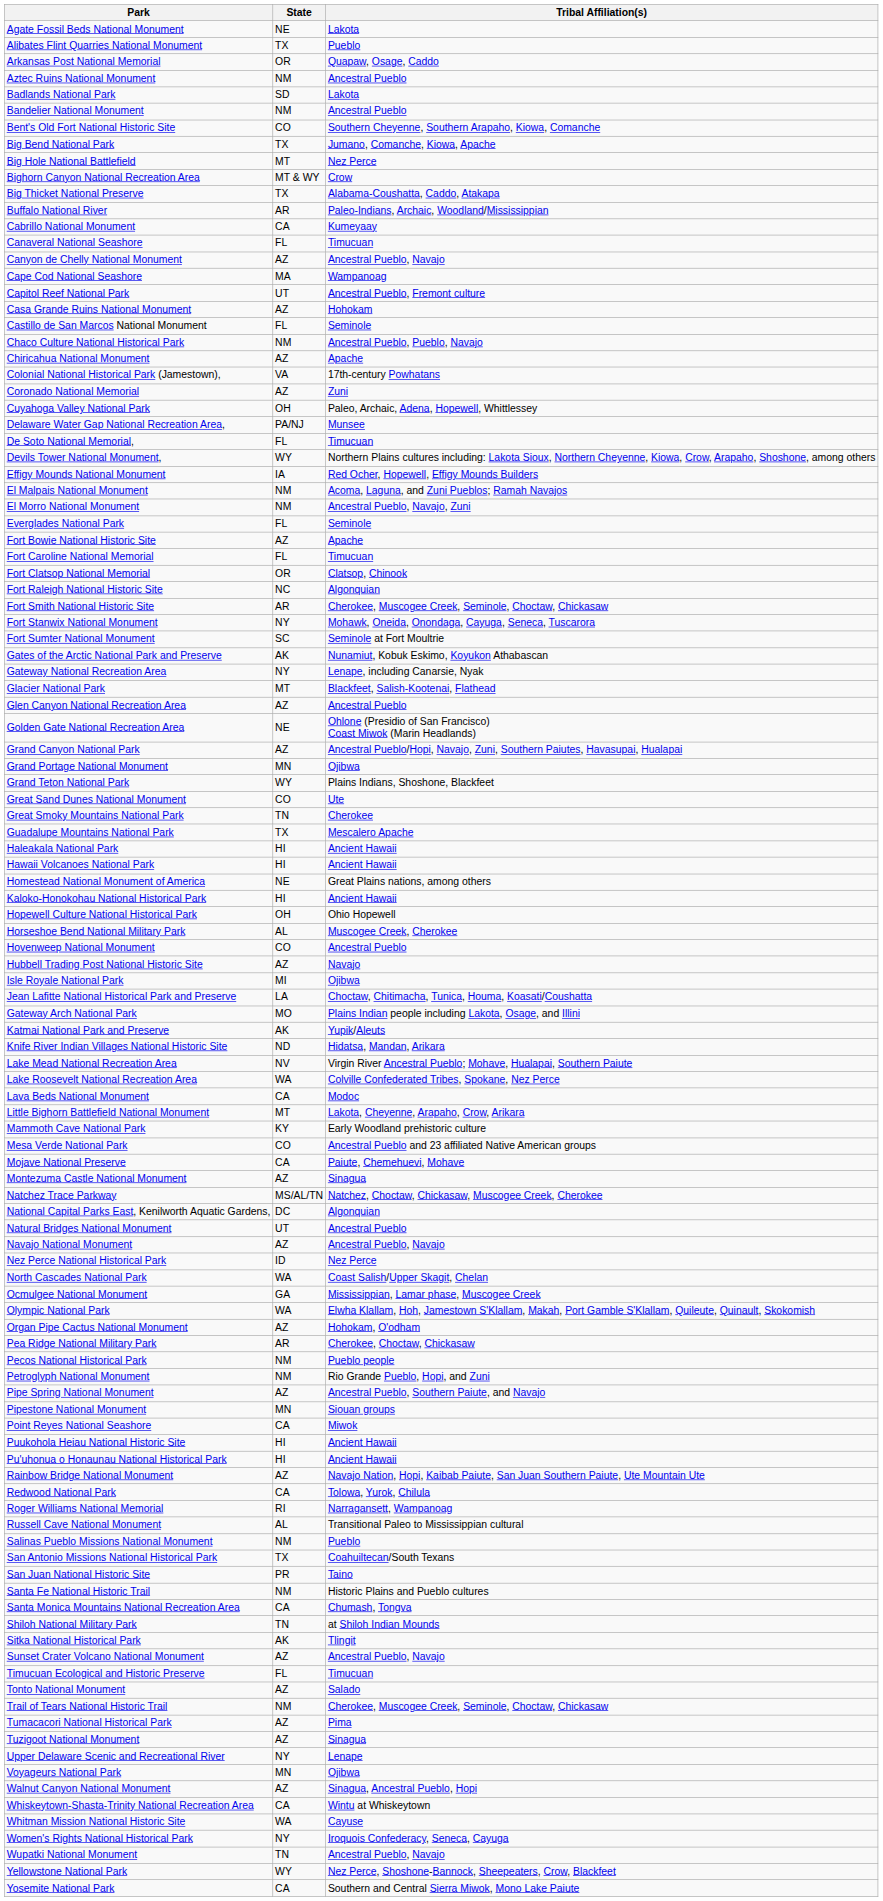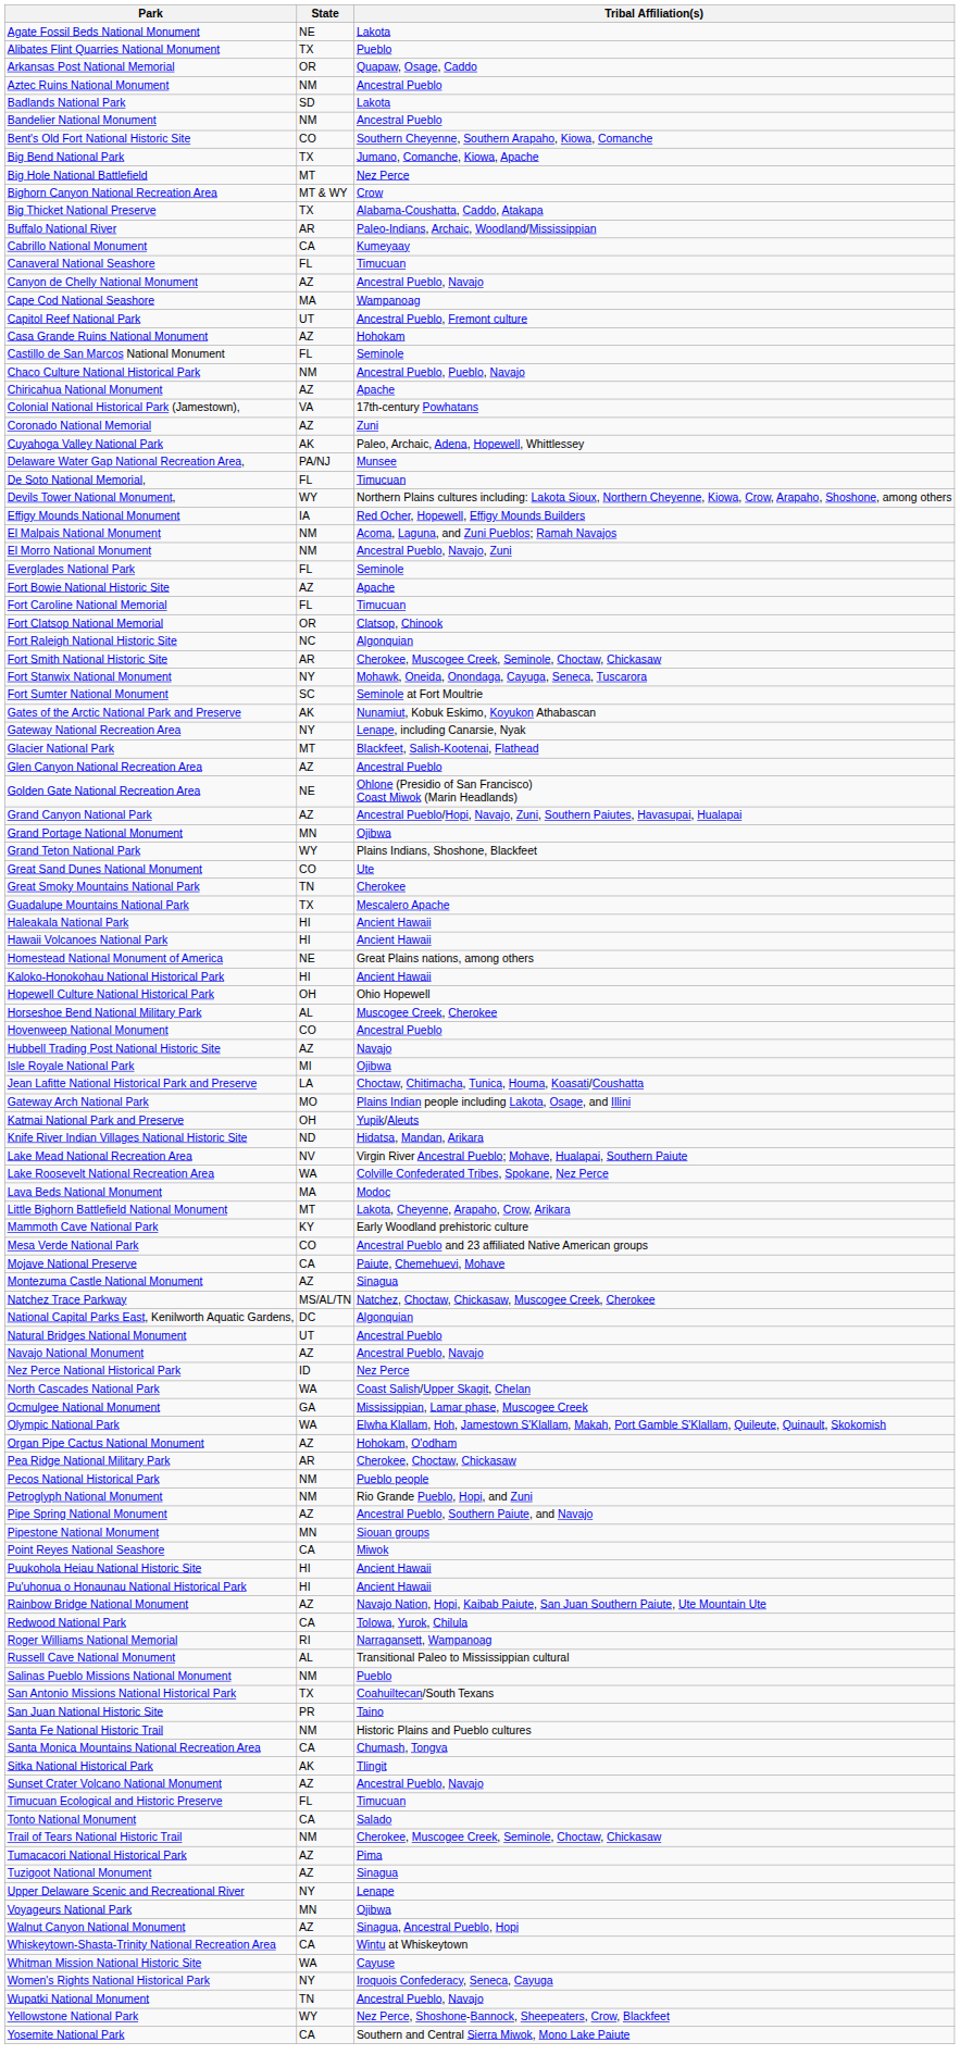 <table class="wikitable sortable" align="center">
 <tr>
 <th><strong>Park </strong></th>
 <th><strong>State</strong></th>
 <th><strong>Tribal Affiliation(s)</strong></th>
 </tr>
 <tr>
 <td><a href='#'>Agate Fossil Beds National Monument</a></td>
 <td>NE</td>
 <td><a href='#'>Lakota</a></td>
 </tr>
 <tr>
 <td><a href='#'>Alibates Flint Quarries National Monument</a></td>
 <td>TX</td>
 <td><a href='#'>Pueblo</a></td>
 </tr>
 <tr>
 <td><a href='#'>Arkansas Post National Memorial</a></td>
 <td>OR</td>
 <td><a href='#'>Quapaw</a>, <a href='#'>Osage</a>, <a href='#'>Caddo</a></td>
 </tr>
 <tr>
 <td><a href='#'>Aztec Ruins National Monument</a></td>
 <td>NM</td>
 <td><a href='#'>Ancestral Pueblo</a></td>
 </tr>
 <tr>
 <td><a href='#'>Badlands National Park</a></td>
 <td>SD</td>
 <td><a href='#'>Lakota</a></td>
 </tr>
 <tr>
 <td><a href='#'>Bandelier National Monument</a></td>
 <td>NM</td>
 <td><a href='#'>Ancestral Pueblo</a></td>
 </tr>
 <tr>
 <td><a href='#'>Bent's Old Fort National Historic Site</a></td>
 <td>CO</td>
 <td><a href='#'>Southern Cheyenne</a>, <a href='#'>Southern Arapaho</a>, <a href='#'>Kiowa</a>, <a href='#'>Comanche</a></td>
 </tr>
 <tr>
 <td><a href='#'>Big Bend National Park</a></td>
 <td>TX</td>
 <td><a href='#'>Jumano</a>, <a href='#'>Comanche</a>, <a href='#'>Kiowa</a>, <a href='#'>Apache</a></td>
 </tr>
 <tr>
 <td><a href='#'>Big Hole National Battlefield</a></td>
 <td>MT</td>
 <td><a href='#'>Nez Perce</a></td>
 </tr>
 <tr>
 <td><a href='#'>Bighorn Canyon National Recreation Area</a></td>
 <td>MT & WY</td>
 <td><a href='#'>Crow</a></td>
 </tr>
 <tr>
 <td><a href='#'>Big Thicket National Preserve</a></td>
 <td>TX</td>
 <td><a href='#'>Alabama-Coushatta</a>, <a href='#'>Caddo</a>, <a href='#'>Atakapa</a></td>
 </tr>
 <tr>
 <td><a href='#'>Buffalo National River</a></td>
 <td>AR</td>
 <td><a href='#'>Paleo-Indians</a>, <a href='#'>Archaic</a>, <a href='#'>Woodland</a>/<a href='#'>Mississippian</a></td>
 </tr>
 <tr>
 <td><a href='#'>Cabrillo National Monument</a></td>
 <td>CA</td>
 <td><a href='#'>Kumeyaay</a></td>
 </tr>
 <tr>
 <td><a href='#'>Canaveral National Seashore</a></td>
 <td>FL</td>
 <td><a href='#'>Timucuan</a></td>
 </tr>
 <tr>
 <td><a href='#'>Canyon de Chelly National Monument</a></td>
 <td>AZ</td>
 <td><a href='#'>Ancestral Pueblo</a>, <a href='#'>Navajo</a></td>
 </tr>
 <tr>
 <td><a href='#'>Cape Cod National Seashore</a></td>
 <td>MA</td>
 <td><a href='#'>Wampanoag</a></td>
 </tr>
 <tr>
 <td><a href='#'>Capitol Reef National Park</a></td>
 <td>UT</td>
 <td><a href='#'>Ancestral Pueblo</a>, <a href='#'>Fremont culture</a></td>
 </tr>
 <tr>
 <td><a href='#'>Casa Grande Ruins National Monument</a></td>
 <td>AZ</td>
 <td><a href='#'>Hohokam</a></td>
 </tr>
 <tr>
 <td><a href='#'>Castillo de San Marcos</a> National Monument</td>
 <td>FL</td>
 <td><a href='#'>Seminole</a></td>
 </tr>
 <tr>
 <td><a href='#'>Chaco Culture National Historical Park</a></td>
 <td>NM</td>
 <td><a href='#'>Ancestral Pueblo</a>, <a href='#'>Pueblo</a>, <a href='#'>Navajo</a></td>
 </tr>
 <tr>
 <td><a href='#'>Chiricahua National Monument</a></td>
 <td>AZ</td>
 <td><a href='#'>Apache</a></td>
 </tr>
 <tr>
 <td><a href='#'>Colonial National Historical Park</a> (Jamestown),</td>
 <td>VA</td>
 <td>17th-century <a href='#'>Powhatans</a></td>
 </tr>
 <tr>
 <td><a href='#'>Coronado National Memorial</a></td>
 <td>AZ</td>
 <td><a href='#'>Zuni</a></td>
 </tr>
 <tr>
 <td><a href='#'>Cuyahoga Valley National Park</a></td>
-<td>OH</td>
+<td>AK</td>
 <td>Paleo, Archaic, <a href='#'>Adena</a>, <a href='#'>Hopewell</a>, Whittlessey</td>
 </tr>
 <tr>
 <td><a href='#'>Delaware Water Gap National Recreation Area</a>,</td>
 <td>PA/NJ</td>
 <td><a href='#'>Munsee</a></td>
 </tr>
 <tr>
 <td><a href='#'>De Soto National Memorial</a>,</td>
 <td>FL</td>
 <td><a href='#'>Timucuan</a></td>
 </tr>
 <tr>
 <td><a href='#'>Devils Tower National Monument</a>,</td>
 <td>WY</td>
 <td>Northern Plains cultures including: <a href='#'>Lakota Sioux</a>, <a href='#'>Northern Cheyenne</a>, <a href='#'>Kiowa</a>, <a href='#'>Crow</a>, <a href='#'>Arapaho</a>, <a href='#'>Shoshone</a>, among others</td>
 </tr>
 <tr>
 <td><a href='#'>Effigy Mounds National Monument</a></td>
 <td>IA</td>
 <td><a href='#'>Red Ocher</a>, <a href='#'>Hopewell</a>, <a href='#'>Effigy Mounds Builders</a></td>
 </tr>
 <tr>
 <td><a href='#'>El Malpais National Monument</a></td>
 <td>NM</td>
 <td><a href='#'>Acoma</a>, <a href='#'>Laguna</a>, and <a href='#'>Zuni Pueblos</a>; <a href='#'>Ramah Navajos</a></td>
 </tr>
 <tr>
 <td><a href='#'>El Morro National Monument</a></td>
 <td>NM</td>
 <td><a href='#'>Ancestral Pueblo</a>, <a href='#'>Navajo</a>, <a href='#'>Zuni</a></td>
 </tr>
 <tr>
 <td><a href='#'>Everglades National Park</a></td>
 <td>FL</td>
 <td><a href='#'>Seminole</a></td>
 </tr>
 <tr>
 <td><a href='#'>Fort Bowie National Historic Site</a></td>
 <td>AZ</td>
 <td><a href='#'>Apache</a></td>
 </tr>
 <tr>
 <td><a href='#'>Fort Caroline National Memorial</a></td>
 <td>FL</td>
 <td><a href='#'>Timucuan</a></td>
 </tr>
 <tr>
 <td><a href='#'>Fort Clatsop National Memorial</a></td>
 <td>OR</td>
 <td><a href='#'>Clatsop</a>, <a href='#'>Chinook</a></td>
 </tr>
 <tr>
 <td><a href='#'>Fort Raleigh National Historic Site</a></td>
 <td>NC</td>
 <td><a href='#'>Algonquian</a></td>
 </tr>
 <tr>
 <td><a href='#'>Fort Smith National Historic Site</a></td>
 <td>AR</td>
 <td><a href='#'>Cherokee</a>, <a href='#'>Muscogee Creek</a>, <a href='#'>Seminole</a>, <a href='#'>Choctaw</a>, <a href='#'>Chickasaw</a></td>
 </tr>
 <tr>
 <td><a href='#'>Fort Stanwix National Monument</a></td>
 <td>NY</td>
 <td><a href='#'>Mohawk</a>, <a href='#'>Oneida</a>, <a href='#'>Onondaga</a>, <a href='#'>Cayuga</a>, <a href='#'>Seneca</a>, <a href='#'>Tuscarora</a></td>
 </tr>
 <tr>
 <td><a href='#'>Fort Sumter National Monument</a></td>
 <td>SC</td>
 <td><a href='#'>Seminole</a> at Fort Moultrie</td>
 </tr>
 <tr>
 <td><a href='#'>Gates of the Arctic National Park and Preserve</a></td>
 <td>AK</td>
 <td><a href='#'>Nunamiut</a>, Kobuk Eskimo, <a href='#'>Koyukon</a> Athabascan</td>
 </tr>
 <tr>
 <td><a href='#'>Gateway National Recreation Area</a></td>
 <td>NY</td>
 <td><a href='#'>Lenape</a>, including Canarsie, Nyak</td>
 </tr>
 <tr>
 <td><a href='#'>Glacier National Park</a></td>
 <td>MT</td>
 <td><a href='#'>Blackfeet</a>, <a href='#'>Salish-Kootenai</a>, <a href='#'>Flathead</a></td>
 </tr>
 <tr>
 <td><a href='#'>Glen Canyon National Recreation Area</a></td>
 <td>AZ</td>
 <td><a href='#'>Ancestral Pueblo</a></td>
 </tr>
 <tr>
 <td><a href='#'>Golden Gate National Recreation Area</a></td>
 <td>NE</td>
 <td><a href='#'>Ohlone</a> (Presidio of San Francisco)<br><a href='#'>Coast Miwok</a> (Marin Headlands)</td>
 </tr>
 <tr>
 <td><a href='#'>Grand Canyon National Park</a></td>
 <td>AZ</td>
 <td><a href='#'>Ancestral Pueblo</a>/<a href='#'>Hopi</a>, <a href='#'>Navajo</a>, <a href='#'>Zuni</a>, <a href='#'>Southern Paiutes</a>, <a href='#'>Havasupai</a>, <a href='#'>Hualapai</a></td>
 </tr>
 <tr>
 <td><a href='#'>Grand Portage National Monument</a></td>
 <td>MN</td>
 <td><a href='#'>Ojibwa</a></td>
 </tr>
 <tr>
 <td><a href='#'>Grand Teton National Park</a></td>
 <td>WY</td>
 <td>Plains Indians, Shoshone, Blackfeet</td>
 </tr>
 <tr>
 <td><a href='#'>Great Sand Dunes National Monument</a></td>
 <td>CO</td>
 <td><a href='#'>Ute</a></td>
 </tr>
 <tr>
 <td><a href='#'>Great Smoky Mountains National Park</a></td>
 <td>TN</td>
 <td><a href='#'>Cherokee</a></td>
 </tr>
 <tr>
 <td><a href='#'>Guadalupe Mountains National Park</a></td>
 <td>TX</td>
 <td><a href='#'>Mescalero Apache</a></td>
 </tr>
 <tr>
 <td><a href='#'>Haleakala National Park</a></td>
 <td>HI</td>
 <td><a href='#'>Ancient Hawaii</a></td>
 </tr>
 <tr>
 <td><a href='#'>Hawaii Volcanoes National Park</a></td>
 <td>HI</td>
 <td><a href='#'>Ancient Hawaii</a></td>
 </tr>
 <tr>
 <td><a href='#'>Homestead National Monument of America</a></td>
 <td>NE</td>
 <td>Great Plains nations, among others</td>
 </tr>
 <tr>
 <td><a href='#'>Kaloko-Honokohau National Historical Park</a></td>
 <td>HI</td>
 <td><a href='#'>Ancient Hawaii</a></td>
 </tr>
 <tr>
 <td><a href='#'>Hopewell Culture National Historical Park</a></td>
 <td>OH</td>
 <td>Ohio Hopewell</td>
 </tr>
 <tr>
 <td><a href='#'>Horseshoe Bend National Military Park</a></td>
 <td>AL</td>
 <td><a href='#'>Muscogee Creek</a>, <a href='#'>Cherokee</a></td>
 </tr>
 <tr>
 <td><a href='#'>Hovenweep National Monument</a></td>
 <td>CO</td>
 <td><a href='#'>Ancestral Pueblo</a></td>
 </tr>
 <tr>
 <td><a href='#'>Hubbell Trading Post National Historic Site</a></td>
 <td>AZ</td>
 <td><a href='#'>Navajo</a></td>
 </tr>
 <tr>
 <td><a href='#'>Isle Royale National Park</a></td>
 <td>MI</td>
 <td><a href='#'>Ojibwa</a></td>
 </tr>
 <tr>
 <td><a href='#'>Jean Lafitte National Historical Park and Preserve</a></td>
 <td>LA</td>
 <td><a href='#'>Choctaw</a>, <a href='#'>Chitimacha</a>, <a href='#'>Tunica</a>, <a href='#'>Houma</a>, <a href='#'>Koasati</a>/<a href='#'>Coushatta</a></td>
 </tr>
 <tr>
 <td><a href='#'>Gateway Arch National Park</a></td>
 <td>MO</td>
 <td><a href='#'>Plains Indian</a> people including <a href='#'>Lakota</a>, <a href='#'>Osage</a>, and <a href='#'>Illini</a></td>
 </tr>
 <tr>
 <td><a href='#'>Katmai National Park and Preserve</a></td>
-<td>AK</td>
+<td>OH</td>
 <td><a href='#'>Yupik</a>/<a href='#'>Aleuts</a></td>
 </tr>
 <tr>
 <td><a href='#'>Knife River Indian Villages National Historic Site</a></td>
 <td>ND</td>
 <td><a href='#'>Hidatsa</a>, <a href='#'>Mandan</a>, <a href='#'>Arikara</a></td>
 </tr>
 <tr>
 <td><a href='#'>Lake Mead National Recreation Area</a></td>
 <td>NV</td>
 <td>Virgin River <a href='#'>Ancestral Pueblo</a>; <a href='#'>Mohave</a>, <a href='#'>Hualapai</a>, <a href='#'>Southern Paiute</a></td>
 </tr>
 <tr>
 <td><a href='#'>Lake Roosevelt National Recreation Area</a></td>
 <td>WA</td>
 <td><a href='#'>Colville Confederated Tribes</a>, <a href='#'>Spokane</a>, <a href='#'>Nez Perce</a></td>
 </tr>
 <tr>
 <td><a href='#'>Lava Beds National Monument</a></td>
-<td>CA</td>
+<td>MA</td>
 <td><a href='#'>Modoc</a></td>
 </tr>
 <tr>
 <td><a href='#'>Little Bighorn Battlefield National Monument</a></td>
 <td>MT</td>
 <td><a href='#'>Lakota</a>, <a href='#'>Cheyenne</a>, <a href='#'>Arapaho</a>, <a href='#'>Crow</a>, <a href='#'>Arikara</a></td>
 </tr>
 <tr>
 <td><a href='#'>Mammoth Cave National Park</a></td>
 <td>KY</td>
 <td>Early Woodland prehistoric culture</td>
 </tr>
 <tr>
 <td><a href='#'>Mesa Verde National Park</a></td>
 <td>CO</td>
 <td><a href='#'>Ancestral Pueblo</a> and 23 affiliated Native American groups</td>
 </tr>
 <tr>
 <td><a href='#'>Mojave National Preserve</a></td>
 <td>CA</td>
 <td><a href='#'>Paiute</a>, <a href='#'>Chemehuevi</a>, <a href='#'>Mohave</a></td>
 </tr>
 <tr>
 <td><a href='#'>Montezuma Castle National Monument</a></td>
 <td>AZ</td>
 <td><a href='#'>Sinagua</a></td>
 </tr>
 <tr>
 <td><a href='#'>Natchez Trace Parkway</a></td>
 <td>MS/AL/TN</td>
 <td><a href='#'>Natchez</a>, <a href='#'>Choctaw</a>, <a href='#'>Chickasaw</a>, <a href='#'>Muscogee Creek</a>, <a href='#'>Cherokee</a></td>
 </tr>
 <tr>
 <td><a href='#'>National Capital Parks East</a>, Kenilworth Aquatic Gardens,</td>
 <td>DC</td>
 <td><a href='#'>Algonquian</a></td>
 </tr>
 <tr>
 <td><a href='#'>Natural Bridges National Monument</a></td>
 <td>UT</td>
 <td><a href='#'>Ancestral Pueblo</a></td>
 </tr>
 <tr>
 <td><a href='#'>Navajo National Monument</a></td>
 <td>AZ</td>
 <td><a href='#'>Ancestral Pueblo</a>, <a href='#'>Navajo</a></td>
 </tr>
 <tr>
 <td><a href='#'>Nez Perce National Historical Park</a></td>
 <td>ID</td>
 <td><a href='#'>Nez Perce</a></td>
 </tr>
 <tr>
 <td><a href='#'>North Cascades National Park</a></td>
 <td>WA</td>
 <td><a href='#'>Coast Salish</a>/<a href='#'>Upper Skagit</a>, <a href='#'>Chelan</a></td>
 </tr>
 <tr>
 <td><a href='#'>Ocmulgee National Monument</a></td>
 <td>GA</td>
 <td><a href='#'>Mississippian</a>, <a href='#'>Lamar phase</a>, <a href='#'>Muscogee Creek</a></td>
 </tr>
 <tr>
 <td><a href='#'>Olympic National Park</a></td>
 <td>WA</td>
 <td><a href='#'>Elwha Klallam</a>, <a href='#'>Hoh</a>, <a href='#'>Jamestown S'Klallam</a>, <a href='#'>Makah</a>, <a href='#'>Port Gamble S'Klallam</a>, <a href='#'>Quileute</a>, <a href='#'>Quinault</a>, <a href='#'>Skokomish</a></td>
 </tr>
 <tr>
 <td><a href='#'>Organ Pipe Cactus National Monument</a></td>
 <td>AZ</td>
 <td><a href='#'>Hohokam</a>, <a href='#'>O'odham</a></td>
 </tr>
 <tr>
 <td><a href='#'>Pea Ridge National Military Park</a></td>
 <td>AR</td>
 <td><a href='#'>Cherokee</a>, <a href='#'>Choctaw</a>, <a href='#'>Chickasaw</a></td>
 </tr>
 <tr>
 <td><a href='#'>Pecos National Historical Park</a></td>
 <td>NM</td>
 <td><a href='#'>Pueblo people</a></td>
 </tr>
 <tr>
 <td><a href='#'>Petroglyph National Monument</a></td>
 <td>NM</td>
 <td>Rio Grande <a href='#'>Pueblo</a>, <a href='#'>Hopi</a>, and <a href='#'>Zuni</a></td>
 </tr>
 <tr>
 <td><a href='#'>Pipe Spring National Monument</a></td>
 <td>AZ</td>
 <td><a href='#'>Ancestral Pueblo</a>, <a href='#'>Southern Paiute</a>, and <a href='#'>Navajo</a></td>
 </tr>
 <tr>
 <td><a href='#'>Pipestone National Monument</a></td>
 <td>MN</td>
 <td><a href='#'>Siouan groups</a></td>
 </tr>
 <tr>
 <td><a href='#'>Point Reyes National Seashore</a></td>
 <td>CA</td>
 <td><a href='#'>Miwok</a></td>
 </tr>
 <tr>
 <td><a href='#'>Puukohola Heiau National Historic Site</a></td>
 <td>HI</td>
 <td><a href='#'>Ancient Hawaii</a></td>
 </tr>
 <tr>
 <td><a href='#'>Pu'uhonua o Honaunau National Historical Park</a></td>
 <td>HI</td>
 <td><a href='#'>Ancient Hawaii</a></td>
 </tr>
 <tr>
 <td><a href='#'>Rainbow Bridge National Monument</a></td>
 <td>AZ</td>
 <td><a href='#'>Navajo Nation</a>, <a href='#'>Hopi</a>, <a href='#'>Kaibab Paiute</a>, <a href='#'>San Juan Southern Paiute</a>, <a href='#'>Ute Mountain Ute</a></td>
 </tr>
 <tr>
 <td><a href='#'>Redwood National Park</a></td>
 <td>CA</td>
 <td><a href='#'>Tolowa</a>, <a href='#'>Yurok</a>, <a href='#'>Chilula</a></td>
 </tr>
 <tr>
 <td><a href='#'>Roger Williams National Memorial</a></td>
 <td>RI</td>
 <td><a href='#'>Narragansett</a>, <a href='#'>Wampanoag</a></td>
 </tr>
 <tr>
 <td><a href='#'>Russell Cave National Monument</a></td>
 <td>AL</td>
 <td>Transitional Paleo to Mississippian cultural</td>
 </tr>
 <tr>
 <td><a href='#'>Salinas Pueblo Missions National Monument</a></td>
 <td>NM</td>
 <td><a href='#'>Pueblo</a></td>
 </tr>
 <tr>
 <td><a href='#'>San Antonio Missions National Historical Park</a></td>
 <td>TX</td>
 <td><a href='#'>Coahuiltecan</a>/South Texans</td>
 </tr>
 <tr>
 <td><a href='#'>San Juan National Historic Site</a></td>
 <td>PR</td>
 <td><a href='#'>Taino</a></td>
 </tr>
 <tr>
 <td><a href='#'>Santa Fe National Historic Trail</a></td>
 <td>NM</td>
 <td>Historic Plains and Pueblo cultures</td>
 </tr>
 <tr>
 <td><a href='#'>Santa Monica Mountains National Recreation Area</a></td>
 <td>CA</td>
 <td><a href='#'>Chumash</a>, <a href='#'>Tongva</a></td>
 </tr>
 <tr>
-<td><a href='#'>Shiloh National Military Park</a></td>
-<td>TN</td>
-<td>at <a href='#'>Shiloh Indian Mounds</a></td>
-</tr>
-<tr>
 <td><a href='#'>Sitka National Historical Park</a></td>
 <td>AK</td>
 <td><a href='#'>Tlingit</a></td>
 </tr>
 <tr>
 <td><a href='#'>Sunset Crater Volcano National Monument</a></td>
 <td>AZ</td>
 <td><a href='#'>Ancestral Pueblo</a>, <a href='#'>Navajo</a></td>
 </tr>
 <tr>
 <td><a href='#'>Timucuan Ecological and Historic Preserve</a></td>
 <td>FL</td>
 <td><a href='#'>Timucuan</a></td>
 </tr>
 <tr>
 <td><a href='#'>Tonto National Monument</a></td>
-<td>AZ</td>
+<td>CA</td>
 <td><a href='#'>Salado</a></td>
 </tr>
 <tr>
 <td><a href='#'>Trail of Tears National Historic Trail</a></td>
 <td>NM</td>
 <td><a href='#'>Cherokee</a>, <a href='#'>Muscogee Creek</a>, <a href='#'>Seminole</a>, <a href='#'>Choctaw</a>, <a href='#'>Chickasaw</a></td>
 </tr>
 <tr>
 <td><a href='#'>Tumacacori National Historical Park</a></td>
 <td>AZ</td>
 <td><a href='#'>Pima</a></td>
 </tr>
 <tr>
 <td><a href='#'>Tuzigoot National Monument</a></td>
 <td>AZ</td>
 <td><a href='#'>Sinagua</a></td>
 </tr>
 <tr>
 <td><a href='#'>Upper Delaware Scenic and Recreational River</a></td>
 <td>NY</td>
 <td><a href='#'>Lenape</a></td>
 </tr>
 <tr>
 <td><a href='#'>Voyageurs National Park</a></td>
 <td>MN</td>
 <td><a href='#'>Ojibwa</a></td>
 </tr>
 <tr>
 <td><a href='#'>Walnut Canyon National Monument</a></td>
 <td>AZ</td>
 <td><a href='#'>Sinagua</a>, <a href='#'>Ancestral Pueblo</a>, <a href='#'>Hopi</a></td>
 </tr>
 <tr>
 <td><a href='#'>Whiskeytown-Shasta-Trinity National Recreation Area</a></td>
 <td>CA</td>
 <td><a href='#'>Wintu</a> at Whiskeytown</td>
 </tr>
 <tr>
 <td><a href='#'>Whitman Mission National Historic Site</a></td>
 <td>WA</td>
 <td><a href='#'>Cayuse</a></td>
 </tr>
 <tr>
 <td><a href='#'>Women's Rights National Historical Park</a></td>
 <td>NY</td>
 <td><a href='#'>Iroquois Confederacy</a>, <a href='#'>Seneca</a>, <a href='#'>Cayuga</a></td>
 </tr>
 <tr>
 <td><a href='#'>Wupatki National Monument</a></td>
 <td>TN</td>
 <td><a href='#'>Ancestral Pueblo</a>, <a href='#'>Navajo</a></td>
 </tr>
 <tr>
 <td><a href='#'>Yellowstone National Park</a></td>
 <td>WY</td>
 <td><a href='#'>Nez Perce</a>, <a href='#'>Shoshone</a>-<a href='#'>Bannock</a>, <a href='#'>Sheepeaters</a>, <a href='#'>Crow</a>, <a href='#'>Blackfeet</a></td>
 </tr>
 <tr>
 <td><a href='#'>Yosemite National Park</a></td>
 <td>CA</td>
 <td>Southern and Central <a href='#'>Sierra Miwok</a>, <a href='#'>Mono Lake Paiute</a></td>
 </tr>
 </table>
